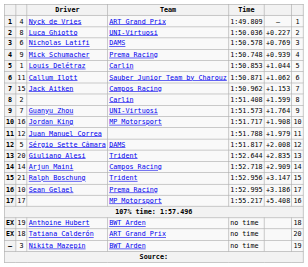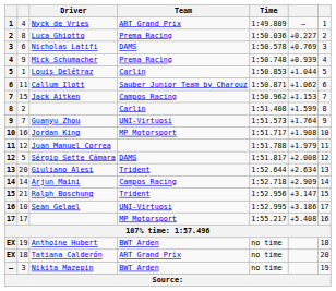 <table class="wikitable" style="font-size:85%">
 <tr>
 <th scope="col"></th>
 <th scope="col"></th>
 <th scope="col">Driver</th>
 <th scope="col">Team</th>
 <th scope="col">Time</th>
 <th scope="col"></th>
 <th scope="col"></th>
 </tr>
 <tr>
 <th scope="row">1</th>
 <td align="center">4</td>
 <td> <a href='#'>Nyck de Vries</a></td>
 <td><a href='#'>ART Grand Prix</a></td>
 <td>1:49.809</td>
 <td align="center">–</td>
 <td align="center">1</td>
 </tr>
 <tr>
 <th scope="row">2</th>
 <td align="center">8</td>
 <td> <a href='#'>Luca Ghiotto</a></td>
-<td><a href='#'>UNI-Virtuosi</a></td>
+<td><a href='#'>Prema Racing</a></td>
 <td>1:50.036</td>
 <td align="center">+0.227</td>
 <td align="center">2</td>
 </tr>
 <tr>
 <th scope="row">3</th>
 <td align="center">6</td>
 <td> <a href='#'>Nicholas Latifi</a></td>
 <td><a href='#'>DAMS</a></td>
 <td>1:50.578</td>
 <td align="center">+0.769</td>
 <td align="center">3</td>
 </tr>
 <tr>
 <th scope="row">4</th>
 <td align="center">9</td>
 <td> <a href='#'>Mick Schumacher</a></td>
 <td><a href='#'>Prema Racing</a></td>
 <td>1:50.748</td>
 <td align="center">+0.939</td>
 <td align="center">4</td>
 </tr>
 <tr>
 <th scope="row">5</th>
 <td align="center">1</td>
 <td> <a href='#'>Louis Delétraz</a></td>
 <td><a href='#'>Carlin</a></td>
 <td>1:50.853</td>
 <td align="center">+1.044</td>
 <td align="center">5</td>
 </tr>
 <tr>
 <th scope="row">6</th>
 <td align="center">11</td>
 <td> <a href='#'>Callum Ilott</a></td>
 <td><a href='#'>Sauber Junior Team by Charouz</a></td>
 <td>1:50.871</td>
 <td align="center">+1.062</td>
 <td align="center">6</td>
 </tr>
 <tr>
 <th scope="row">7</th>
 <td align="center">15</td>
 <td> <a href='#'>Jack Aitken</a></td>
 <td><a href='#'>Campos Racing</a></td>
 <td>1:50.962</td>
 <td align="center">+1.153</td>
 <td align="center">7</td>
 </tr>
 <tr>
 <th scope="row">8</th>
 <td align="center">2</td>
 <td></td>
 <td><a href='#'>Carlin</a></td>
 <td>1:51.408</td>
 <td align="center">+1.599</td>
 <td align="center">8</td>
 </tr>
 <tr>
 <th scope="row">9</th>
 <td align="center">7</td>
 <td> <a href='#'>Guanyu Zhou</a></td>
 <td><a href='#'>UNI-Virtuosi</a></td>
 <td>1:51.573</td>
 <td align="center">+1.764</td>
 <td align="center">9</td>
 </tr>
 <tr>
 <th scope="row">10</th>
 <td align="center">16</td>
 <td> <a href='#'>Jordan King</a></td>
 <td><a href='#'>MP Motorsport</a></td>
 <td>1:51.717</td>
 <td align="center">+1.908</td>
 <td align="center">10</td>
 </tr>
 <tr>
 <th scope="row">11</th>
 <td align="center">12</td>
 <td> <a href='#'>Juan Manuel Correa</a></td>
 <td></td>
 <td>1:51.788</td>
 <td align="center">+1.979</td>
 <td align="center">11</td>
 </tr>
 <tr>
 <th scope="row">12</th>
 <td align="center">5</td>
 <td> <a href='#'>Sérgio Sette Câmara</a></td>
 <td><a href='#'>DAMS</a></td>
 <td>1:51.817</td>
 <td align="center">+2.008</td>
 <td align="center">12</td>
 </tr>
 <tr>
 <th scope="row">13</th>
 <td align="center">20</td>
 <td> <a href='#'>Giuliano Alesi</a></td>
 <td><a href='#'>Trident</a></td>
 <td>1:52.644</td>
-<td align="center">+2.835</td>
+<td align="center">+2.634</td>
 <td align="center">13</td>
 </tr>
 <tr>
 <th scope="row">14</th>
 <td align="center">14</td>
 <td> <a href='#'>Arjun Maini</a></td>
 <td><a href='#'>Campos Racing</a></td>
 <td>1:52.718</td>
 <td align="center">+2.909</td>
 <td align="center">14</td>
 </tr>
 <tr>
 <th scope="row">15</th>
 <td align="center">21</td>
 <td> <a href='#'>Ralph Boschung</a></td>
 <td><a href='#'>Trident</a></td>
 <td>1:52.956</td>
 <td align="center">+3.147</td>
 <td align="center">15</td>
 </tr>
 <tr>
 <th scope="row">16</th>
 <td align="center">10</td>
 <td> <a href='#'>Sean Gelael</a></td>
-<td><a href='#'>Prema Racing</a></td>
+<td><a href='#'>UNI-Virtuosi</a></td>
 <td>1:52.995</td>
 <td align="center">+3.186</td>
 <td align="center">17</td>
 </tr>
 <tr>
 <th scope="row">17</th>
 <td align="center">17</td>
 <td></td>
 <td><a href='#'>MP Motorsport</a></td>
 <td>1:55.217</td>
 <td align="center">+5.408</td>
 <td align="center">16</td>
 </tr>
 <tr>
 <th colspan="7">107% time: 1:57.496</th>
 </tr>
 <tr>
 <th scope="row">EX</th>
 <td align="center">19</td>
 <td> <a href='#'>Anthoine Hubert</a></td>
 <td><a href='#'>BWT Arden</a></td>
 <td>no time</td>
 <td align="center"></td>
 <td align="center">18</td>
 </tr>
 <tr>
 <th scope="row">EX</th>
 <td align="center">18</td>
 <td> <a href='#'>Tatiana Calderón</a></td>
 <td><a href='#'>ART Grand Prix</a></td>
 <td>no time</td>
 <td align="center"></td>
 <td align="center">20</td>
 </tr>
 <tr>
 <th scope="row">—</th>
 <td align="center">3</td>
 <td> <a href='#'>Nikita Mazepin</a></td>
 <td><a href='#'>BWT Arden</a></td>
 <td>no time</td>
 <td align="center"></td>
 <td align="center">19</td>
 </tr>
 <tr>
 <th colspan="7">Source:</th>
 </tr>
 </table>
